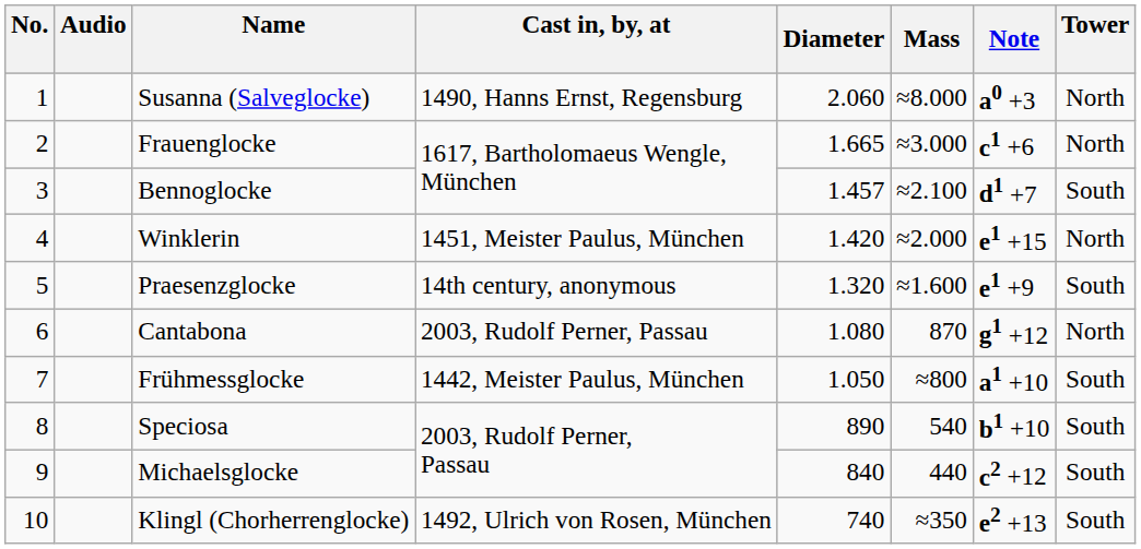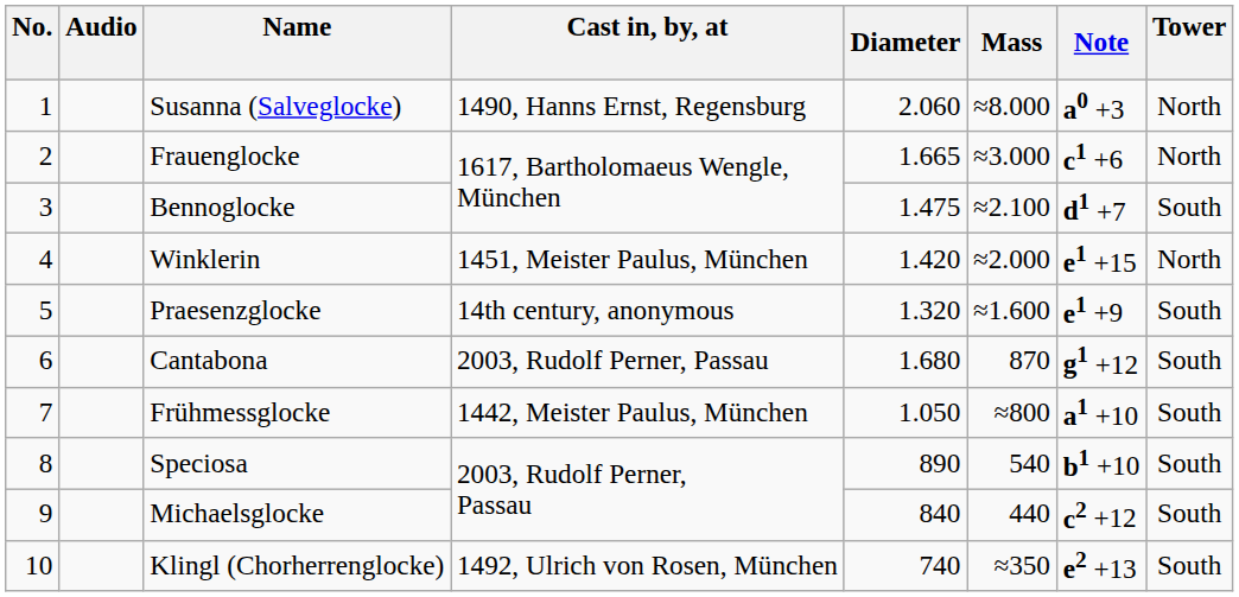 <table class="wikitable">
 <tr>
 <th>No.<br> </th>
 <th>Audio<br> </th>
 <th>Name<br> </th>
 <th>Cast in, by, at<br> </th>
 <th>Diameter<br></th>
 <th bgcolor=#dddddd>Mass<br></th>
 <th><a href='#'>Note</a><br></th>
 <th>Tower<br> </th>
 </tr>
 <tr ---->
 <td align="right">1</td>
 <td></td>
 <td>Susanna (<a href='#'>Salveglocke</a>)</td>
 <td align="left">1490, Hanns Ernst, Regensburg</td>
 <td align="right">2.060</td>
 <td align="right">≈8.000</td>
 <td><strong>a<sup>0</sup></strong> +3</td>
 <td align="center">North</td>
 </tr>
 <tr ---->
 <td align="right">2</td>
 <td></td>
 <td>Frauenglocke</td>
 <td align="left" rowspan="2">1617, Bartholomaeus Wengle,<br>München</td>
 <td align="right">1.665</td>
 <td align="right">≈3.000</td>
 <td><strong>c<sup>1</sup></strong> +6</td>
 <td align="center">North</td>
 </tr>
 <tr ---->
 <td align="right">3</td>
 <td></td>
 <td>Bennoglocke</td>
-<td align="right">1.457</td>
+<td align="right">1.475</td>
 <td align="right">≈2.100</td>
 <td><strong>d<sup>1</sup></strong> +7</td>
 <td align="center">South</td>
 </tr>
 <tr ---->
 <td align="right">4</td>
 <td></td>
 <td>Winklerin</td>
 <td align="left">1451, Meister Paulus, München</td>
 <td align="right">1.420</td>
 <td align="right">≈2.000</td>
 <td><strong>e<sup>1</sup></strong> +15</td>
 <td align="center">North</td>
 </tr>
 <tr ---->
 <td align="right">5</td>
 <td></td>
 <td>Praesenzglocke</td>
 <td align="left">14th century, anonymous</td>
 <td align="right">1.320</td>
 <td align="right">≈1.600</td>
 <td><strong>e<sup>1</sup></strong> +9</td>
 <td align="center">South</td>
 </tr>
 <tr ---->
 <td align="right">6</td>
 <td></td>
 <td>Cantabona</td>
 <td align="left">2003, Rudolf Perner, Passau</td>
-<td align="right">1.080</td>
+<td align="right">1.680</td>
 <td align="right">870</td>
 <td><strong>g<sup>1</sup></strong> +12</td>
-<td align="center">North</td>
+<td align="center">South</td>
 </tr>
 <tr ---->
 <td align="right">7</td>
 <td></td>
 <td>Frühmessglocke</td>
 <td align="left">1442, Meister Paulus, München</td>
 <td align="right">1.050</td>
 <td align="right">≈800</td>
 <td><strong>a<sup>1</sup></strong> +10</td>
 <td align="center">South</td>
 </tr>
 <tr ---->
 <td align="right">8</td>
 <td></td>
 <td>Speciosa</td>
 <td align="left" rowspan="2">2003, Rudolf Perner,<br>Passau</td>
 <td align="right">890</td>
 <td align="right">540</td>
 <td><strong>b<sup>1</sup></strong> +10</td>
 <td align="center">South</td>
 </tr>
 <tr ---->
 <td align="right">9</td>
 <td></td>
 <td>Michaelsglocke</td>
 <td align="right">840</td>
 <td align="right">440</td>
 <td><strong>c<sup>2</sup></strong> +12</td>
 <td align="center">South</td>
 </tr>
 <tr ---->
 <td align="right">10</td>
 <td></td>
 <td>Klingl (Chorherrenglocke)</td>
 <td align="left">1492, Ulrich von Rosen, München</td>
 <td align="right">740</td>
 <td align="right">≈350</td>
 <td><strong>e<sup>2</sup></strong> +13</td>
 <td align="center">South</td>
 </tr>
 </table>
